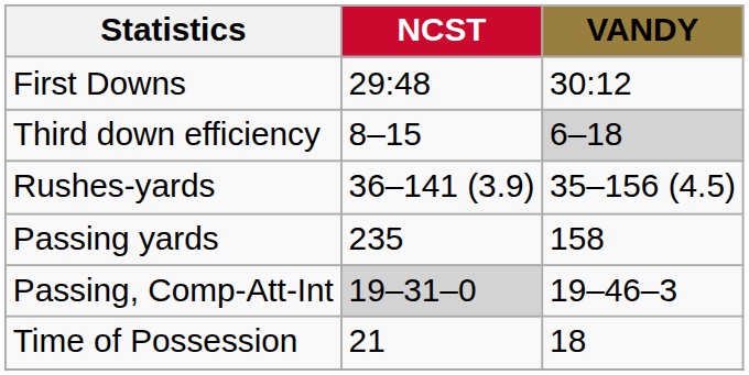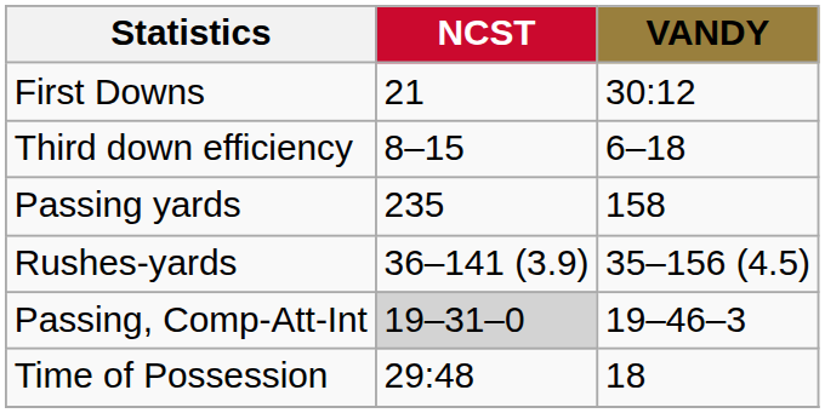 <table class="wikitable">
 <tr>
 <th>Statistics</th>
 <th style="background:#cb092e; color:white">NCST</th>
 <th style="background:#997f3d; color:black">VANDY</th>
 </tr>
 <tr>
 <td>First Downs</td>
-<td>29:48</td>
+<td>21</td>
 <td>30:12</td>
 </tr>
 <tr>
 <td>Third down efficiency</td>
 <td>8–15</td>
-<td style="background: lightgrey;">6–18</td>
+<td>6–18</td>
+</tr>
+<tr>
+<td>Passing yards</td>
+<td>235</td>
+<td>158</td>
 </tr>
 <tr>
 <td>Rushes-yards</td>
 <td>36–141 (3.9)</td>
 <td>35–156 (4.5)</td>
-</tr>
-<tr>
-<td>Passing yards</td>
-<td>235</td>
-<td>158</td>
 </tr>
 <tr>
 <td>Passing, Comp-Att-Int</td>
 <td style="background: lightgrey;">19–31–0</td>
 <td>19–46–3</td>
 </tr>
 <tr>
 <td>Time of Possession</td>
-<td>21</td>
+<td>29:48</td>
 <td>18</td>
 </tr>
 <tr>
 </tr>
 </table>
